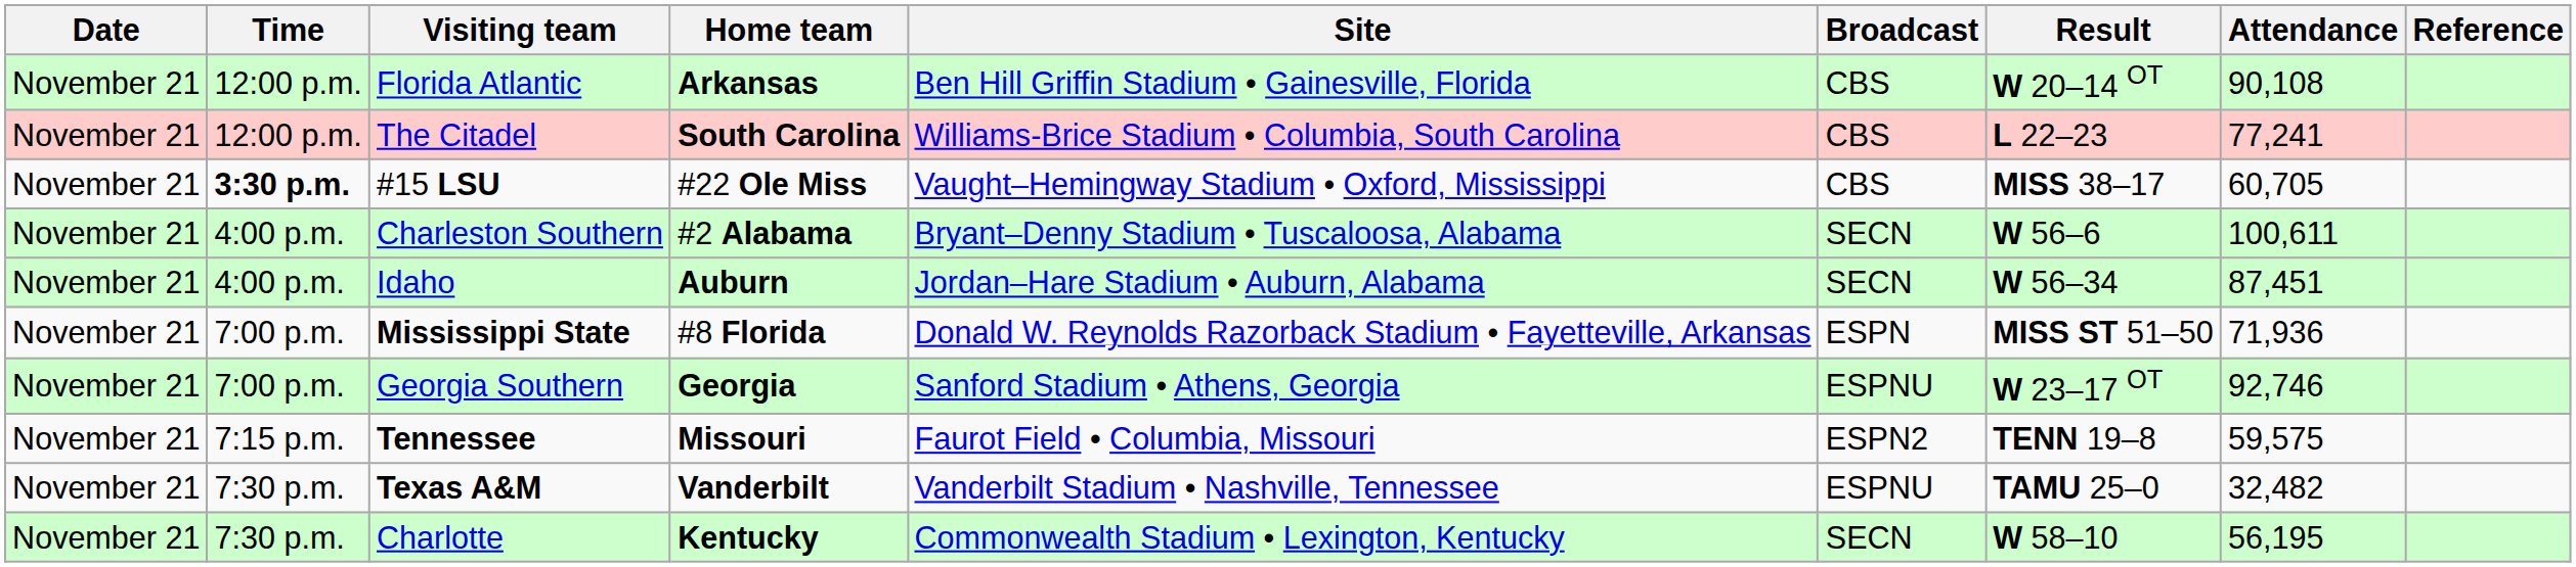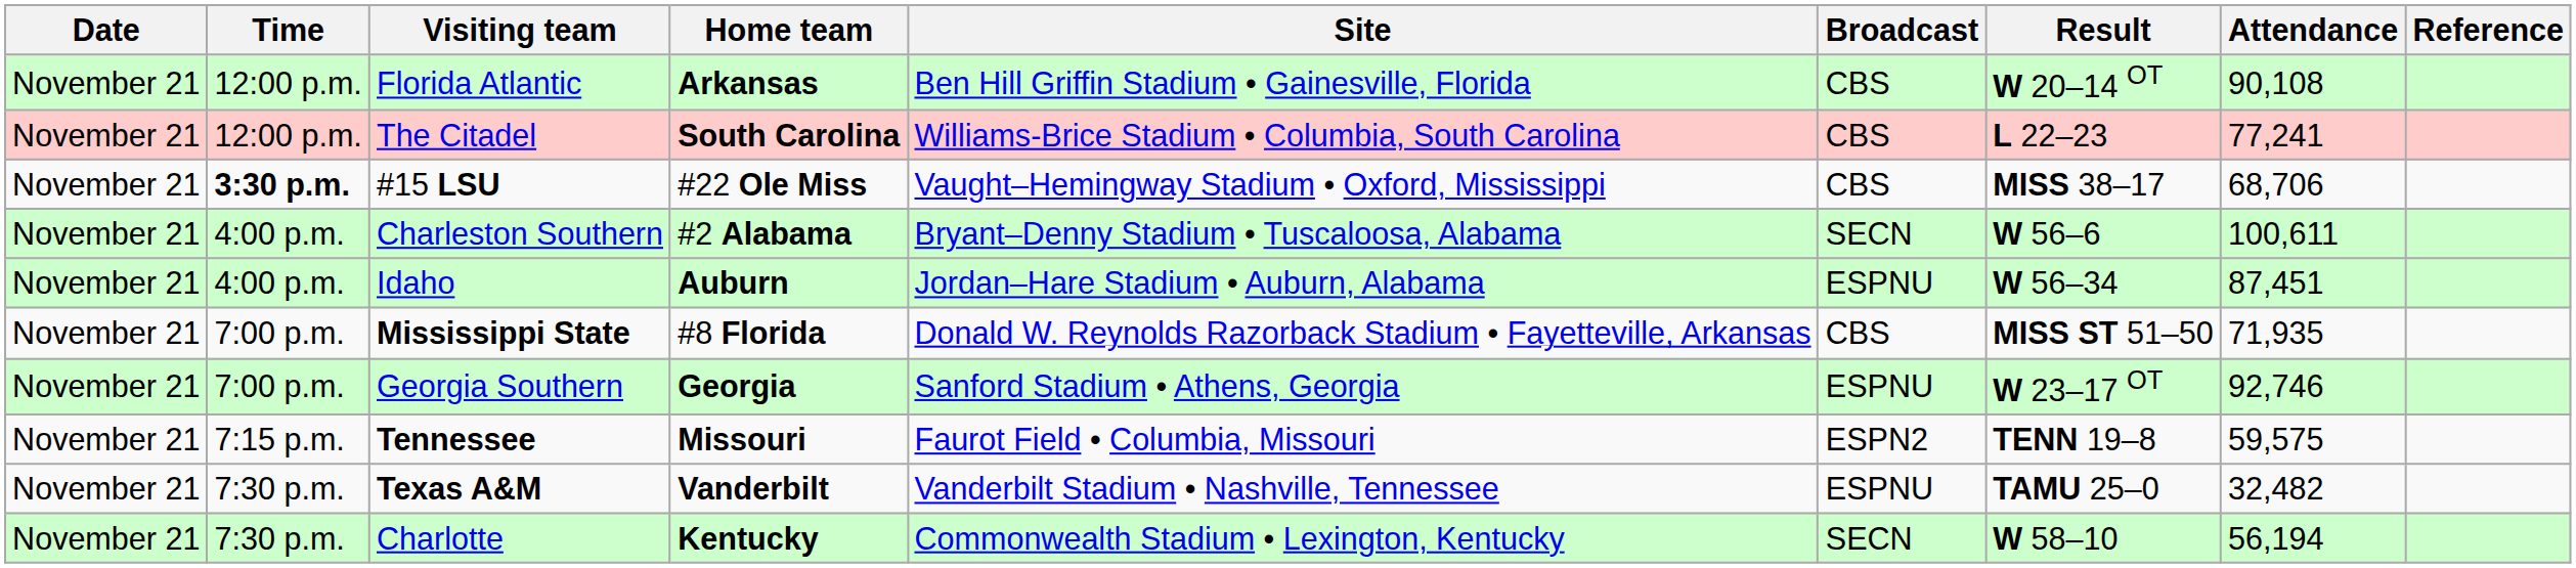 <table class="wikitable" style="font-size:95%;">
 <tr>
 <th>Date</th>
 <th>Time</th>
 <th>Visiting team</th>
 <th>Home team</th>
 <th>Site</th>
 <th>Broadcast</th>
 <th>Result</th>
 <th>Attendance</th>
 <th class="unsortable">Reference</th>
 </tr>
 <tr bgcolor=ccffcc>
 <td>November 21</td>
 <td>12:00 p.m.</td>
 <td><a href='#'>Florida Atlantic</a></td>
 <td><strong>Arkansas</strong></td>
 <td><a href='#'>Ben Hill Griffin Stadium</a> • <a href='#'>Gainesville, Florida</a></td>
 <td>CBS</td>
 <td><strong>W</strong> 20–14 <sup>OT</sup></td>
 <td>90,108</td>
 <td></td>
 </tr>
 <tr bgcolor=ffcccc>
 <td>November 21</td>
 <td>12:00 p.m.</td>
 <td><a href='#'>The Citadel</a></td>
 <td><strong>South Carolina</strong></td>
 <td><a href='#'>Williams-Brice Stadium</a> • <a href='#'>Columbia, South Carolina</a></td>
 <td>CBS</td>
 <td><strong>L</strong> 22–23</td>
 <td>77,241</td>
 <td></td>
 </tr>
 <tr bgcolor=>
 <td>November 21</td>
 <td><strong>3:30 p.m.</strong></td>
 <td>#15 <strong>LSU</strong></td>
 <td>#22 <strong>Ole Miss</strong></td>
 <td><a href='#'>Vaught–Hemingway Stadium</a> • <a href='#'>Oxford, Mississippi</a></td>
 <td>CBS</td>
 <td><strong>MISS</strong> 38–17</td>
-<td>60,705</td>
+<td>68,706</td>
 <td></td>
 </tr>
 <tr bgcolor=ccffcc>
 <td>November 21</td>
 <td>4:00 p.m.</td>
 <td><a href='#'>Charleston Southern</a></td>
 <td>#2 <strong>Alabama</strong></td>
 <td><a href='#'>Bryant–Denny Stadium</a> • <a href='#'>Tuscaloosa, Alabama</a></td>
 <td>SECN</td>
 <td><strong>W</strong> 56–6</td>
 <td>100,611</td>
 <td></td>
 </tr>
 <tr bgcolor=ccffcc>
 <td>November 21</td>
 <td>4:00 p.m.</td>
 <td><a href='#'>Idaho</a></td>
 <td><strong>Auburn</strong></td>
 <td><a href='#'>Jordan–Hare Stadium</a> • <a href='#'>Auburn, Alabama</a></td>
-<td>SECN</td>
+<td>ESPNU</td>
 <td><strong>W</strong> 56–34</td>
 <td>87,451</td>
 <td></td>
 </tr>
 <tr bgcolor=>
 <td>November 21</td>
 <td>7:00 p.m.</td>
 <td><strong>Mississippi State</strong></td>
 <td>#8 <strong>Florida</strong></td>
 <td><a href='#'>Donald W. Reynolds Razorback Stadium</a> • <a href='#'>Fayetteville, Arkansas</a></td>
-<td>ESPN</td>
+<td>CBS</td>
 <td><strong>MISS ST</strong> 51–50</td>
-<td>71,936</td>
+<td>71,935</td>
 <td></td>
 </tr>
 <tr bgcolor=ccffcc>
 <td>November 21</td>
 <td>7:00 p.m.</td>
 <td><a href='#'>Georgia Southern</a></td>
 <td><strong>Georgia</strong></td>
 <td><a href='#'>Sanford Stadium</a> • <a href='#'>Athens, Georgia</a></td>
 <td>ESPNU</td>
 <td><strong>W</strong> 23–17 <sup>OT</sup></td>
 <td>92,746</td>
 <td></td>
 </tr>
 <tr bgcolor=>
 <td>November 21</td>
 <td>7:15 p.m.</td>
 <td><strong>Tennessee</strong></td>
 <td><strong>Missouri</strong></td>
 <td><a href='#'>Faurot Field</a> • <a href='#'>Columbia, Missouri</a></td>
 <td>ESPN2</td>
 <td><strong>TENN</strong> 19–8</td>
 <td>59,575</td>
 <td></td>
 </tr>
 <tr bgcolor=>
 <td>November 21</td>
 <td>7:30 p.m.</td>
 <td><strong>Texas A&M</strong></td>
 <td><strong>Vanderbilt</strong></td>
 <td><a href='#'>Vanderbilt Stadium</a> • <a href='#'>Nashville, Tennessee</a></td>
 <td>ESPNU</td>
 <td><strong>TAMU</strong> 25–0</td>
 <td>32,482</td>
 <td></td>
 </tr>
 <tr bgcolor=ccffcc>
 <td>November 21</td>
 <td>7:30 p.m.</td>
 <td><a href='#'>Charlotte</a></td>
 <td><strong>Kentucky</strong></td>
 <td><a href='#'>Commonwealth Stadium</a> • <a href='#'>Lexington, Kentucky</a></td>
 <td>SECN</td>
 <td><strong>W</strong> 58–10</td>
-<td>56,195</td>
+<td>56,194</td>
 <td></td>
 </tr>
 </table>
